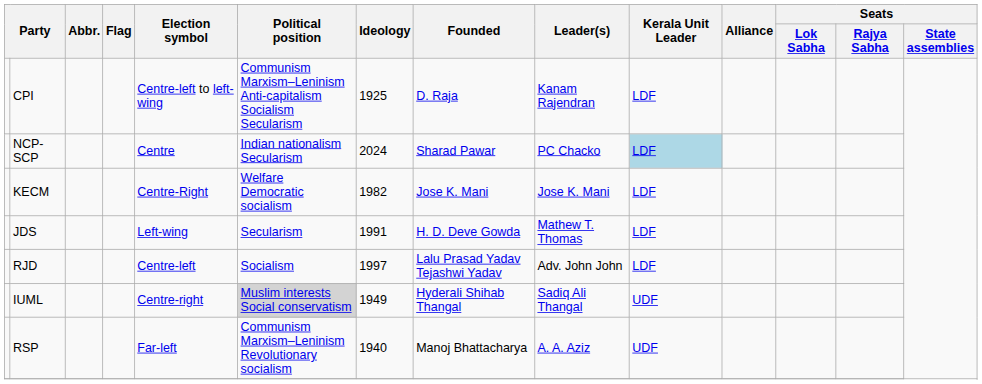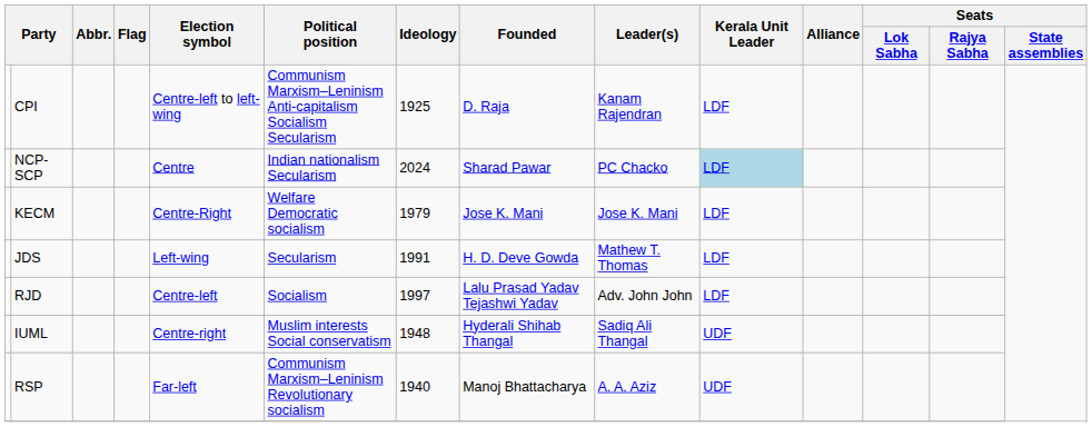 <table class="wikitable sortable">
 <tr>
 <th colspan=2 rowspan=2>Party</th>
 <th rowspan="2">Abbr.</th>
 <th rowspan="2" class="unsortable">Flag</th>
 <th rowspan=2 class=unsortable>Election<br>symbol</th>
 <th rowspan=2>Political<br>position</th>
 <th rowspan=2>Ideology</th>
 <th rowspan=2>Founded</th>
 <th rowspan=2>Leader(s)</th>
 <th rowspan=2>Kerala Unit Leader</th>
 <th rowspan=2>Alliance</th>
 <th colspan=3>Seats</th>
 </tr>
 <tr>
 <th><a href='#'>Lok Sabha</a></th>
 <th><a href='#'>Rajya Sabha</a></th>
 <th><a href='#'>State<br>assemblies</a></th>
 </tr>
 <tr>
 <td></td>
 <td>CPI</td>
 <td></td>
 <td></td>
 <td><a href='#'>Centre-left</a> to <a href='#'>left-wing</a></td>
 <td><a href='#'>Communism</a><br><a href='#'>Marxism–Leninism</a><br><a href='#'>Anti-capitalism</a><br><a href='#'>Socialism</a><br><a href='#'>Secularism</a></td>
 <td>1925</td>
 <td><a href='#'>D. Raja</a></td>
 <td><a href='#'>Kanam Rajendran</a></td>
 <td><a href='#'>LDF</a></td>
 <td></td>
 <td></td>
 <td></td>
 </tr>
 <tr>
 <td></td>
 <td>NCP-SCP</td>
 <td></td>
 <td></td>
 <td><a href='#'>Centre</a></td>
 <td><a href='#'>Indian nationalism</a><br><a href='#'>Secularism</a></td>
 <td>2024</td>
 <td><a href='#'>Sharad Pawar</a></td>
 <td><a href='#'>PC Chacko</a></td>
 <td style="background: lightblue;"><a href='#'>LDF</a></td>
 <td></td>
 <td></td>
 <td></td>
 </tr>
 <tr>
 <td></td>
 <td>KECM</td>
 <td></td>
 <td></td>
 <td><a href='#'>Centre-Right</a></td>
 <td><a href='#'>Welfare</a><br><a href='#'>Democratic socialism</a></td>
-<td>1982</td>
+<td>1979</td>
 <td><a href='#'>Jose K. Mani</a></td>
 <td><a href='#'>Jose K. Mani</a></td>
 <td><a href='#'>LDF</a></td>
 <td></td>
 <td></td>
 <td></td>
 </tr>
 <tr>
 <td></td>
 <td>JDS</td>
 <td></td>
 <td></td>
 <td><a href='#'>Left-wing</a></td>
 <td><a href='#'>Secularism</a></td>
 <td>1991</td>
 <td><a href='#'>H. D. Deve Gowda</a></td>
 <td><a href='#'>Mathew T. Thomas</a></td>
 <td><a href='#'>LDF</a></td>
 <td></td>
 <td></td>
 <td></td>
 </tr>
 <tr>
 <td></td>
 <td>RJD</td>
 <td></td>
 <td></td>
 <td><a href='#'>Centre-left</a></td>
 <td><a href='#'>Socialism</a></td>
 <td>1997</td>
 <td><a href='#'>Lalu Prasad Yadav</a><br><a href='#'>Tejashwi Yadav</a></td>
 <td>Adv. John John</td>
 <td><a href='#'>LDF</a></td>
 <td></td>
 <td></td>
 <td></td>
 </tr>
 <tr>
 <td></td>
 <td>IUML</td>
 <td></td>
 <td></td>
 <td><a href='#'>Centre-right</a></td>
-<td style="background: lightgrey;"><a href='#'>Muslim interests</a><br><a href='#'>Social conservatism</a></td>
-<td>1949</td>
+<td><a href='#'>Muslim interests</a><br><a href='#'>Social conservatism</a></td>
+<td>1948</td>
 <td><a href='#'>Hyderali Shihab Thangal</a></td>
 <td><a href='#'>Sadiq Ali Thangal</a></td>
 <td><a href='#'>UDF</a></td>
 <td></td>
 <td></td>
 <td></td>
 </tr>
 <tr>
 <td></td>
 <td>RSP</td>
 <td></td>
 <td></td>
 <td><a href='#'>Far-left</a></td>
 <td><a href='#'>Communism</a><br><a href='#'>Marxism–Leninism</a><br><a href='#'>Revolutionary socialism</a></td>
 <td>1940</td>
 <td>Manoj Bhattacharya</td>
 <td><a href='#'>A. A. Aziz</a></td>
 <td><a href='#'>UDF</a></td>
 <td></td>
 <td></td>
 <td></td>
 </tr>
 <tr>
 </tr>
 </table>
